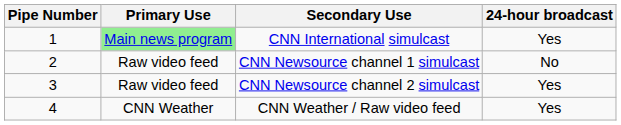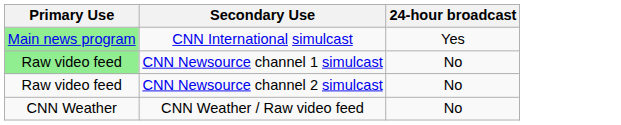 <table class="wikitable">
 <tr>
-<th>Pipe Number</th>
 <th>Primary Use</th>
 <th>Secondary Use</th>
 <th>24-hour broadcast</th>
 </tr>
 <tr>
-<td align="center">1</td>
 <td align="center" style="background: lightgreen;"><a href='#'>Main news program</a></td>
 <td align="center"><a href='#'>CNN International</a> <a href='#'>simulcast</a></td>
 <td align="center">Yes</td>
 </tr>
 <tr>
-<td align="center">2</td>
-<td align="center">Raw video feed</td>
+<td align="center" style="background: lightgreen;">Raw video feed</td>
 <td align="center"><a href='#'>CNN Newsource</a> channel 1 <a href='#'>simulcast</a></td>
 <td align="center">No</td>
 </tr>
 <tr>
-<td align="center">3</td>
 <td align="center">Raw video feed</td>
 <td align="center"><a href='#'>CNN Newsource</a> channel 2 <a href='#'>simulcast</a></td>
-<td align="center">Yes</td>
+<td align="center">No</td>
 </tr>
 <tr>
-<td align="center">4</td>
 <td align="center">CNN Weather</td>
 <td align="center">CNN Weather / Raw video feed</td>
-<td align="center">Yes</td>
+<td align="center">No</td>
 </tr>
 </table>
